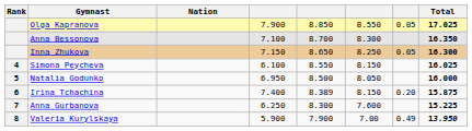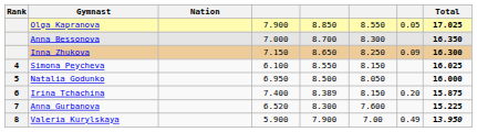 <table class="wikitable sortable" style="text-align:center; font-size:85%">
 <tr>
 <th scope="col" style="width:20px;">Rank</th>
 <th ! scope="col" style="width:170px;">Gymnast</th>
 <th ! scope="col" style="width:120px;">Nation</th>
 <th ! scope="col" style="width:60px;"></th>
 <th ! scope="col" style="width:60px;"></th>
 <th ! scope="col" style="width:60px;"></th>
 <th ! scope="col" style="width:30px;"></th>
 <th ! scope="col" style="width:60px;">Total</th>
 </tr>
 <tr bgcolor=fffcaf>
 <th scope=row></th>
 <td align=left><a href='#'>Olga Kapranova</a></td>
 <td style="text-align:left;"></td>
 <td>7.900</td>
 <td>8.850</td>
 <td>8.550</td>
 <td>0.05</td>
 <td><strong>17.025</strong></td>
 </tr>
 <tr bgcolor=e5e5e5>
 <th scope=row></th>
 <td align=left><a href='#'>Anna Bessonova</a></td>
 <td style="text-align:left;"></td>
-<td>7.100</td>
+<td>7.000</td>
 <td>8.700</td>
 <td>8.300</td>
 <td></td>
 <td><strong>16.350</strong></td>
 </tr>
 <tr bgcolor=eecc99>
 <th scope=row></th>
 <td align=left><a href='#'>Inna Zhukova</a></td>
 <td style="text-align:left;"></td>
 <td>7.150</td>
 <td>8.650</td>
 <td>8.250</td>
-<td>0.05</td>
+<td>0.09</td>
 <td><strong>16.300</strong></td>
 </tr>
 <tr>
 <th scope=row>4</th>
 <td align=left><a href='#'>Simona Peycheva</a></td>
 <td style="text-align:left;"></td>
 <td>6.100</td>
 <td>8.550</td>
 <td>8.150</td>
 <td></td>
 <td><strong>16.025</strong></td>
 </tr>
 <tr>
 <th scope=row>5</th>
 <td align=left><a href='#'>Natalia Godunko</a></td>
 <td style="text-align:left;"></td>
 <td>6.950</td>
 <td>8.500</td>
 <td>8.050</td>
 <td></td>
 <td><strong>16.000</strong></td>
 </tr>
 <tr>
 <th scope=row>6</th>
 <td align=left><a href='#'>Irina Tchachina</a></td>
 <td style="text-align:left;"></td>
 <td>7.400</td>
 <td>8.389</td>
 <td>8.150</td>
 <td>0.20</td>
 <td><strong>15.875</strong></td>
 </tr>
 <tr>
 <th scope=row>7</th>
 <td align=left><a href='#'>Anna Gurbanova</a></td>
 <td style="text-align:left;"></td>
-<td>6.250</td>
+<td>6.520</td>
 <td>8.300</td>
 <td>7.600</td>
 <td></td>
 <td><strong>15.225</strong></td>
 </tr>
 <tr>
 <th scope=row>8</th>
 <td align=left><a href='#'>Valeria Kurylskaya</a></td>
 <td style="text-align:left;"></td>
 <td>5.900</td>
 <td>7.900</td>
 <td>7.00</td>
 <td>0.49</td>
 <td><strong>1</strong><strong><em>3.950</em></strong></td>
 </tr>
 </table>
